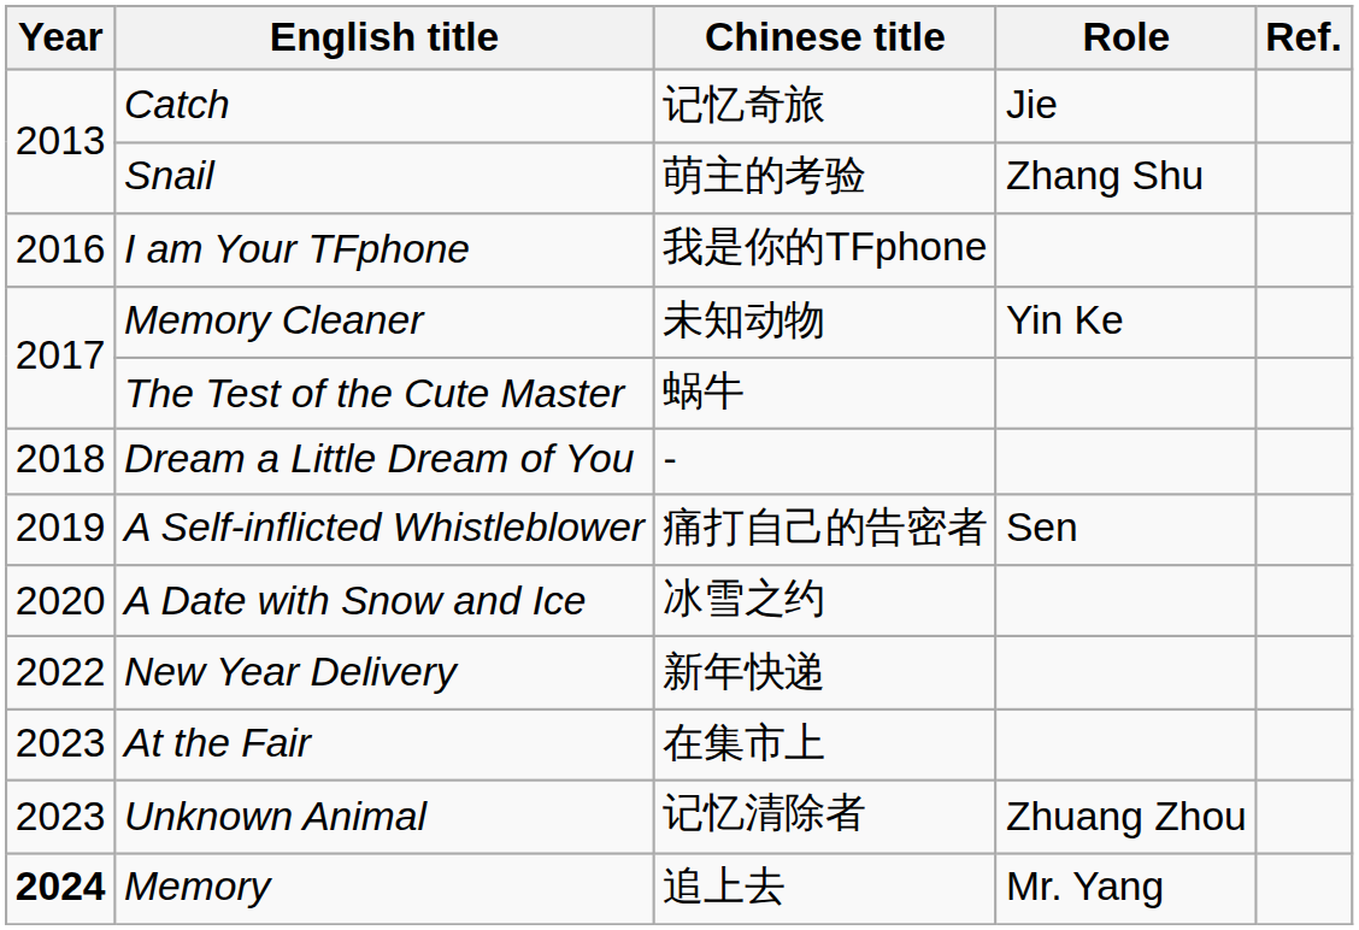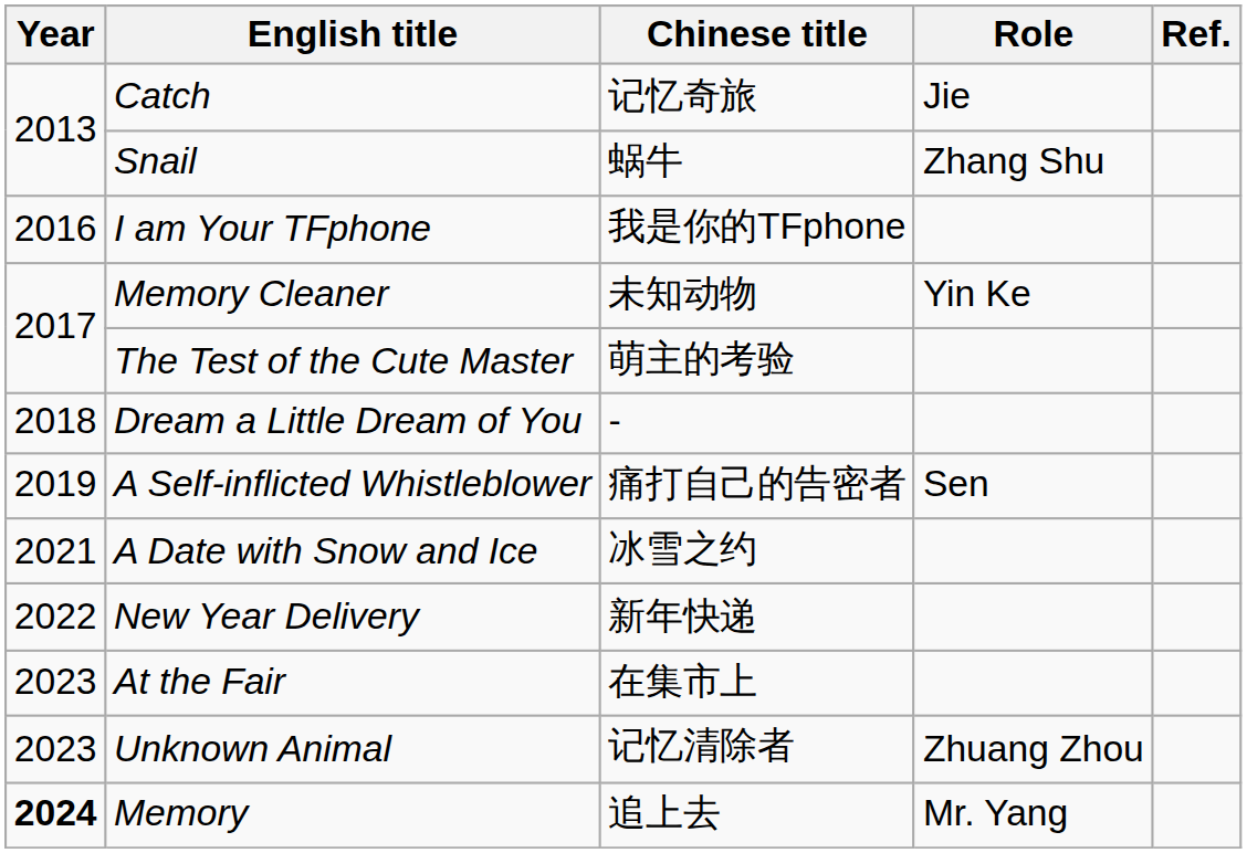 <table class="wikitable sortable">
 <tr>
 <th>Year</th>
 <th>English title</th>
 <th>Chinese title</th>
 <th>Role</th>
 <th class="unsortable">Ref.</th>
 </tr>
 <tr>
 <td rowspan="2">2013</td>
 <td><em>Catch</em></td>
 <td>记忆奇旅</td>
 <td>Jie</td>
 <td></td>
 </tr>
 <tr>
 <td><em>Snail</em></td>
-<td>萌主的考验</td>
+<td>蜗牛</td>
 <td>Zhang Shu</td>
 <td></td>
 </tr>
 <tr>
 <td>2016</td>
 <td><em>I am Your TFphone</em></td>
 <td>我是你的TFphone</td>
 <td></td>
 <td></td>
 </tr>
 <tr>
 <td rowspan="2">2017</td>
 <td><em>Memory Cleaner</em></td>
 <td>未知动物</td>
 <td>Yin Ke</td>
 <td></td>
 </tr>
 <tr>
 <td><em>The Test of the Cute Master</em></td>
-<td>蜗牛</td>
+<td>萌主的考验</td>
 <td></td>
 <td></td>
 </tr>
 <tr>
 <td>2018</td>
 <td><em>Dream a Little Dream of You</em></td>
 <td>-</td>
 <td></td>
 <td></td>
 </tr>
 <tr>
 <td>2019</td>
 <td><em>A Self-inflicted Whistleblower</em></td>
 <td>痛打自己的告密者</td>
 <td>Sen</td>
 <td></td>
 </tr>
 <tr>
-<td>2020</td>
+<td>2021</td>
 <td><em>A Date with Snow and Ice</em></td>
 <td>冰雪之约</td>
 <td></td>
 <td></td>
 </tr>
 <tr>
 <td>2022</td>
 <td><em>New Year Delivery</em></td>
 <td>新年快递</td>
 <td></td>
 <td></td>
 </tr>
 <tr>
 <td>2023</td>
 <td><em>At the Fair</em></td>
 <td>在集市上</td>
 <td></td>
 <td></td>
 </tr>
 <tr>
 <td>2023</td>
 <td><em>Unknown Animal</em></td>
 <td>记忆清除者</td>
 <td>Zhuang Zhou</td>
 <td></td>
 </tr>
 <tr>
 <td><strong>2024</strong></td>
 <td><em>Memory</em></td>
 <td>追上去</td>
 <td>Mr. Yang</td>
 <td></td>
 </tr>
 </table>
